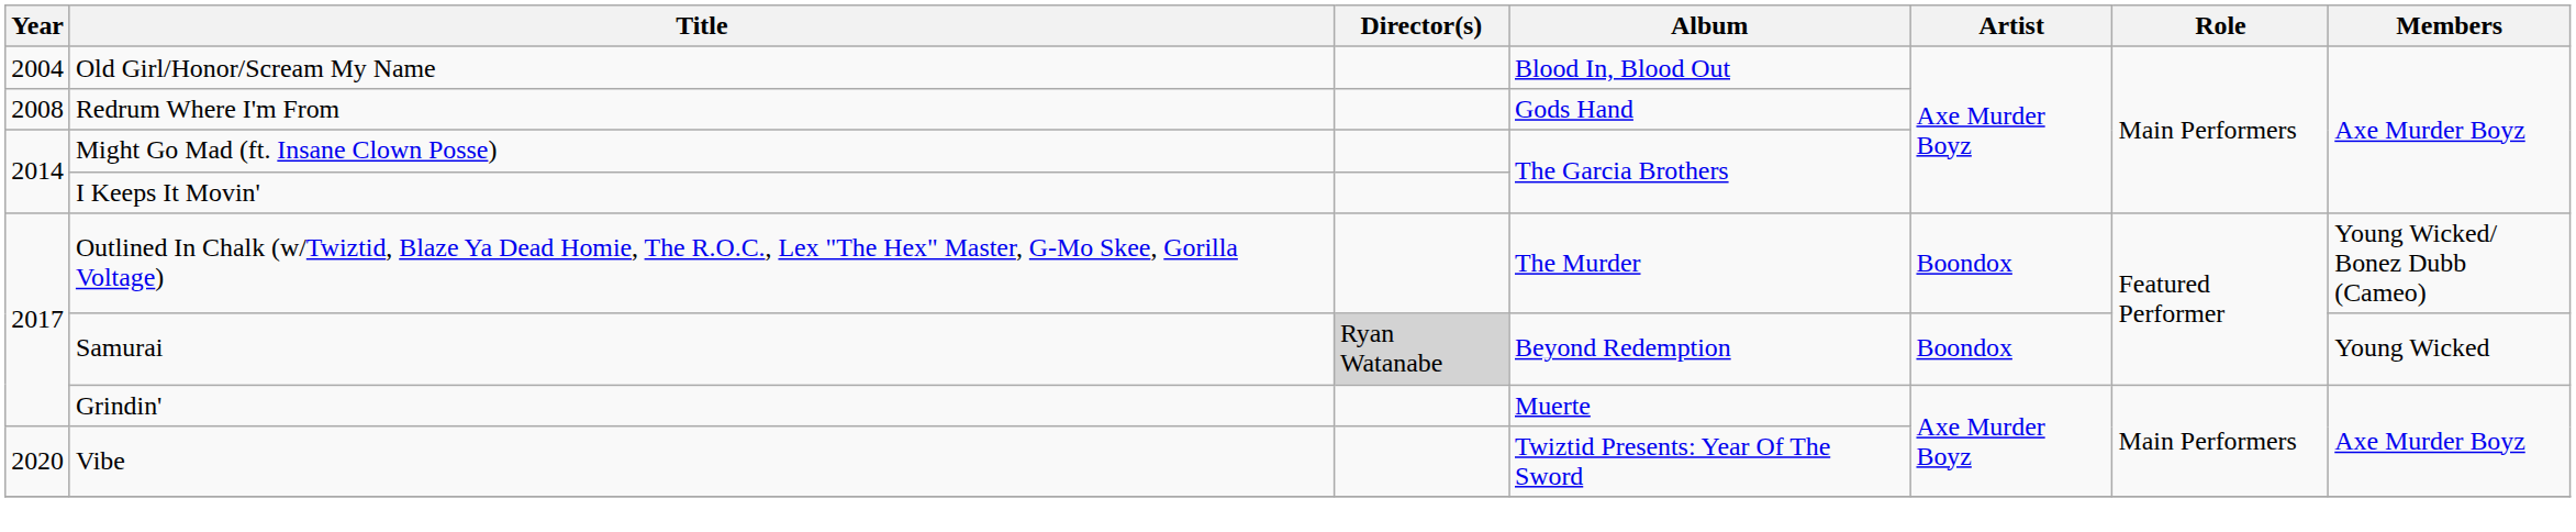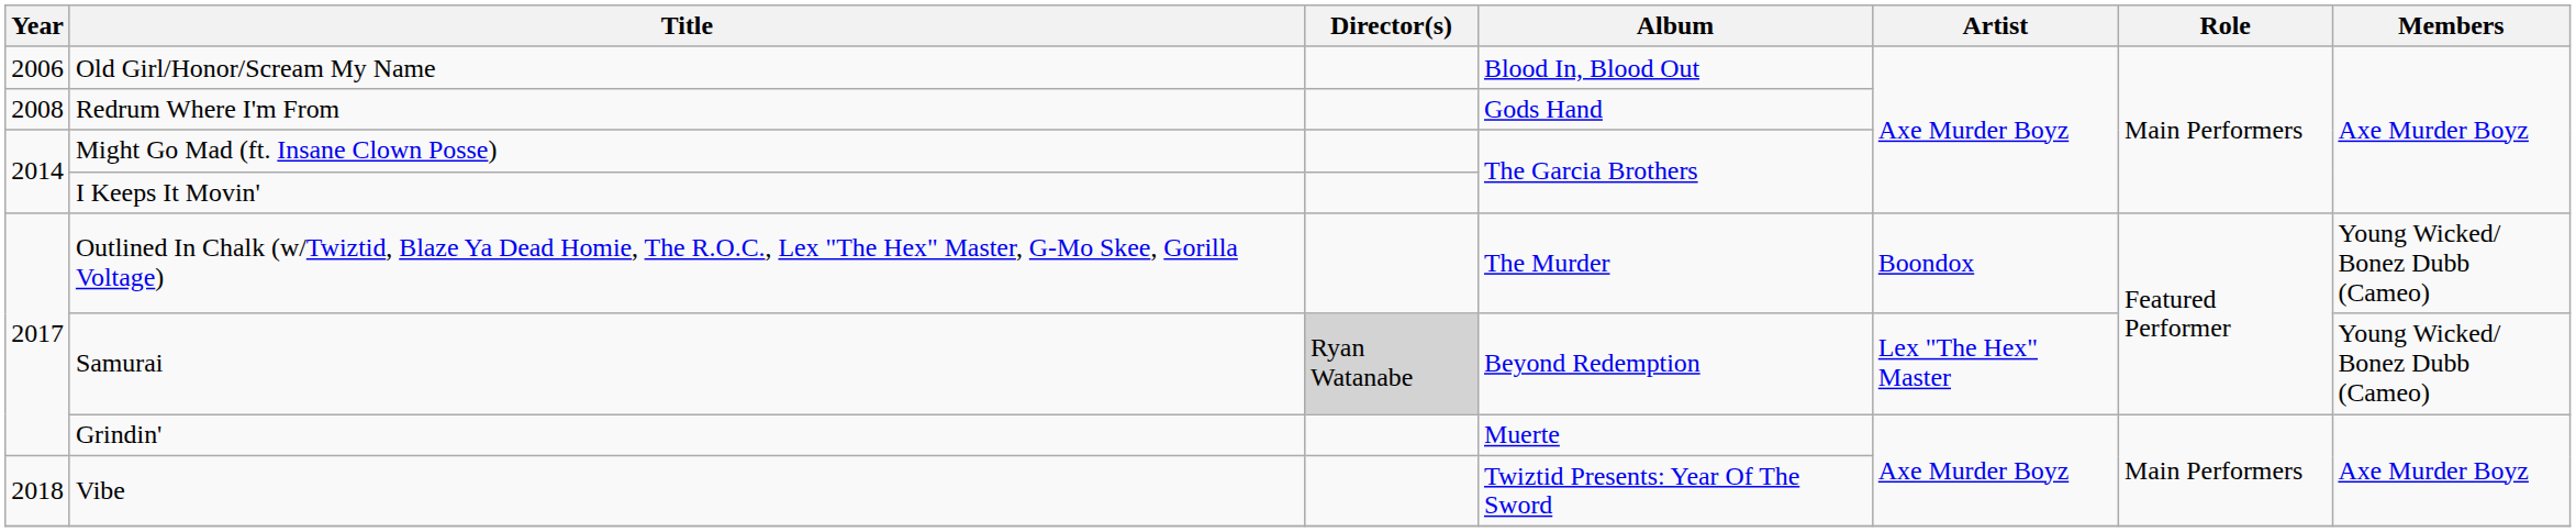 <table class="wikitable" border="1">
 <tr>
 <th>Year</th>
 <th>Title</th>
 <th>Director(s)</th>
 <th>Album</th>
 <th>Artist</th>
 <th>Role</th>
 <th>Members</th>
 </tr>
 <tr>
-<td>2004</td>
+<td>2006</td>
 <td>Old Girl/Honor/Scream My Name</td>
 <td></td>
 <td><a href='#'>Blood In, Blood Out</a></td>
 <td rowspan="4"><a href='#'>Axe Murder Boyz</a></td>
 <td rowspan="4">Main Performers</td>
 <td rowspan="4"><a href='#'>Axe Murder Boyz</a></td>
 </tr>
 <tr>
 <td>2008</td>
 <td>Redrum Where I'm From</td>
 <td></td>
 <td><a href='#'>Gods Hand</a></td>
 </tr>
 <tr>
 <td rowspan="2">2014</td>
 <td>Might Go Mad (ft. <a href='#'>Insane Clown Posse</a>)</td>
 <td></td>
 <td rowspan="2"><a href='#'>The Garcia Brothers</a></td>
 </tr>
 <tr>
 <td>I Keeps It Movin'</td>
 <td></td>
 </tr>
 <tr>
 <td rowspan="3">2017</td>
 <td>Outlined In Chalk (w/<a href='#'>Twiztid</a>, <a href='#'>Blaze Ya Dead Homie</a>, <a href='#'>The R.O.C.</a>, <a href='#'>Lex "The Hex" Master</a>, <a href='#'>G-Mo Skee</a>, <a href='#'>Gorilla Voltage</a>)</td>
 <td></td>
 <td><a href='#'>The Murder</a></td>
 <td><a href='#'>Boondox</a></td>
 <td rowspan="2">Featured Performer</td>
 <td>Young Wicked/<br>Bonez Dubb (Cameo)</td>
 </tr>
 <tr>
 <td>Samurai</td>
 <td style="background: lightgrey;">Ryan Watanabe</td>
 <td><a href='#'>Beyond Redemption</a></td>
-<td><a href='#'>Boondox</a></td>
-<td>Young Wicked</td>
+<td><a href='#'>Lex "The Hex" Master</a></td>
+<td>Young Wicked/<br>Bonez Dubb (Cameo)</td>
 </tr>
 <tr>
 <td>Grindin'</td>
 <td></td>
 <td><a href='#'>Muerte</a></td>
 <td rowspan="2"><a href='#'>Axe Murder Boyz</a></td>
 <td rowspan="2">Main Performers</td>
 <td rowspan="2"><a href='#'>Axe Murder Boyz</a></td>
 </tr>
 <tr>
-<td>2020</td>
+<td>2018</td>
 <td>Vibe</td>
 <td></td>
 <td><a href='#'>Twiztid Presents: Year Of The Sword</a></td>
 </tr>
 <tr>
 </tr>
 </table>
